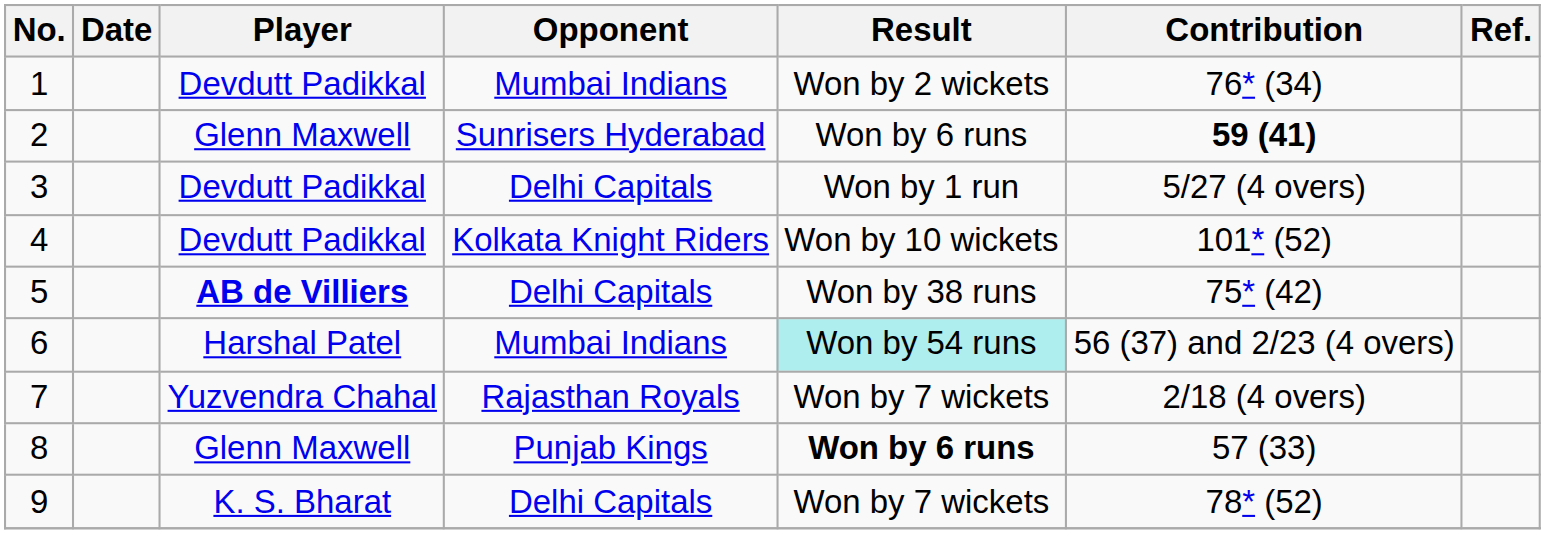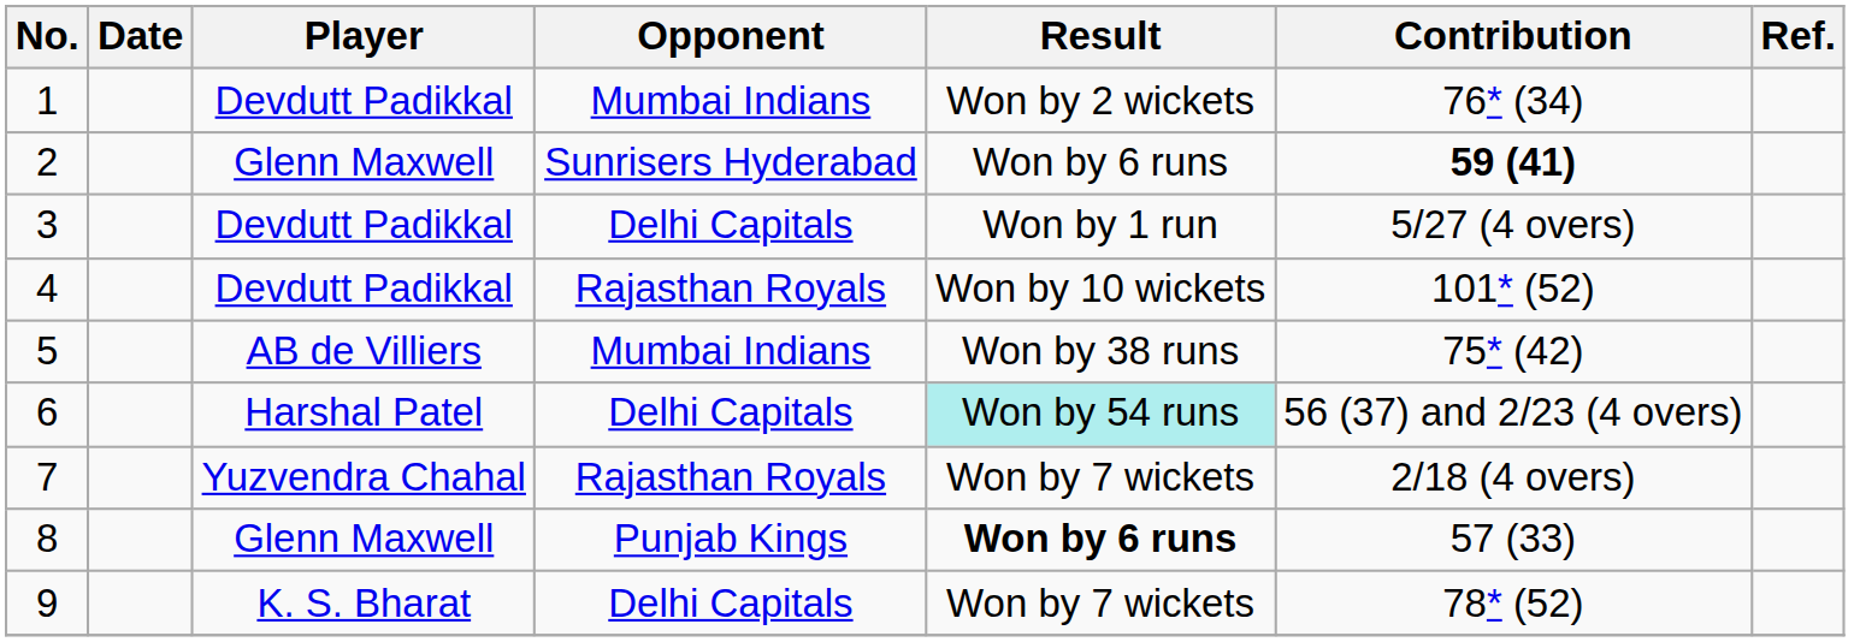 <table class="wikitable sortable" style="text-align: center;">
 <tr>
 <th>No.</th>
 <th>Date</th>
 <th>Player</th>
 <th>Opponent</th>
 <th>Result</th>
 <th>Contribution</th>
 <th>Ref.</th>
 </tr>
 <tr>
 <td>1</td>
 <td></td>
 <td><a href='#'>Devdutt Padikkal</a></td>
 <td><a href='#'>Mumbai Indians</a></td>
 <td>Won by 2 wickets</td>
 <td>76<a href='#'>*</a> (34)</td>
 <td></td>
 </tr>
 <tr>
 <td>2</td>
 <td></td>
 <td><a href='#'>Glenn Maxwell</a></td>
 <td><a href='#'>Sunrisers Hyderabad</a></td>
 <td>Won by 6 runs</td>
 <td><strong>59 (41)</strong></td>
 <td></td>
 </tr>
 <tr>
 <td>3</td>
 <td></td>
 <td><a href='#'>Devdutt Padikkal</a></td>
 <td><a href='#'>Delhi Capitals</a></td>
 <td>Won by 1 run</td>
 <td>5/27 (4 overs)</td>
 <td></td>
 </tr>
 <tr>
 <td>4</td>
 <td></td>
 <td><a href='#'>Devdutt Padikkal</a></td>
-<td><a href='#'>Kolkata Knight Riders</a></td>
+<td><a href='#'>Rajasthan Royals</a></td>
 <td>Won by 10 wickets</td>
 <td>101<a href='#'>*</a> (52)</td>
 <td></td>
 </tr>
 <tr>
 <td>5</td>
 <td></td>
-<td><strong><a href='#'>AB de Villiers</a></strong></td>
-<td><a href='#'>Delhi Capitals</a></td>
+<td><a href='#'>AB de Villiers</a></td>
+<td><a href='#'>Mumbai Indians</a></td>
 <td>Won by 38 runs</td>
 <td>75<a href='#'>*</a> (42)</td>
 <td></td>
 </tr>
 <tr>
 <td>6</td>
 <td></td>
 <td><a href='#'>Harshal Patel</a></td>
-<td><a href='#'>Mumbai Indians</a></td>
+<td><a href='#'>Delhi Capitals</a></td>
 <td style="background: paleturquoise;">Won by 54 runs</td>
 <td>56 (37) and 2/23 (4 overs)</td>
 <td></td>
 </tr>
 <tr>
 <td>7</td>
 <td></td>
 <td><a href='#'>Yuzvendra Chahal</a></td>
 <td><a href='#'>Rajasthan Royals</a></td>
 <td>Won by 7 wickets</td>
 <td>2/18 (4 overs)</td>
 <td></td>
 </tr>
 <tr>
 <td>8</td>
 <td></td>
 <td><a href='#'>Glenn Maxwell</a></td>
 <td><a href='#'>Punjab Kings</a></td>
 <td><strong>Won by 6 runs</strong></td>
 <td>57 (33)</td>
 <td></td>
 </tr>
 <tr>
 <td>9</td>
 <td></td>
 <td><a href='#'>K. S. Bharat</a></td>
 <td><a href='#'>Delhi Capitals</a></td>
 <td>Won by 7 wickets</td>
 <td>78<a href='#'>*</a> (52)</td>
 <td></td>
 </tr>
 <tr>
 </tr>
 </table>
